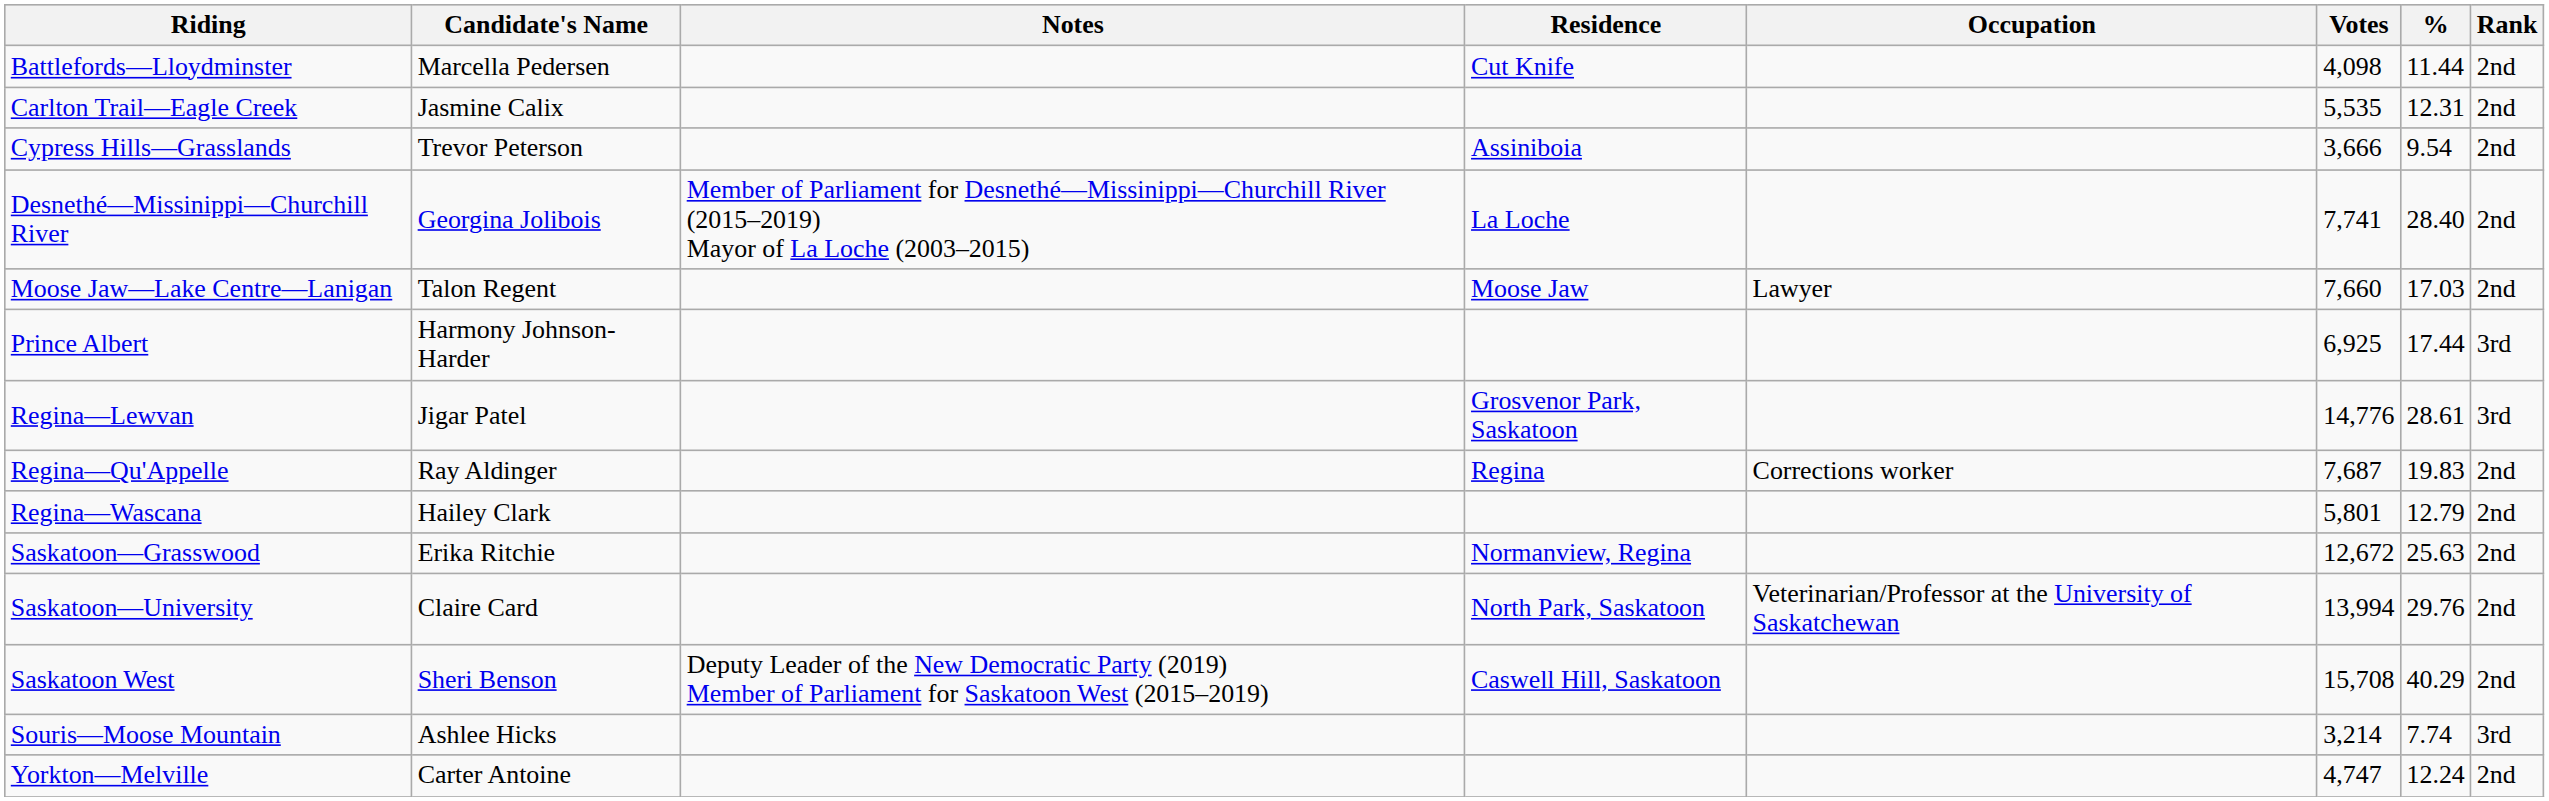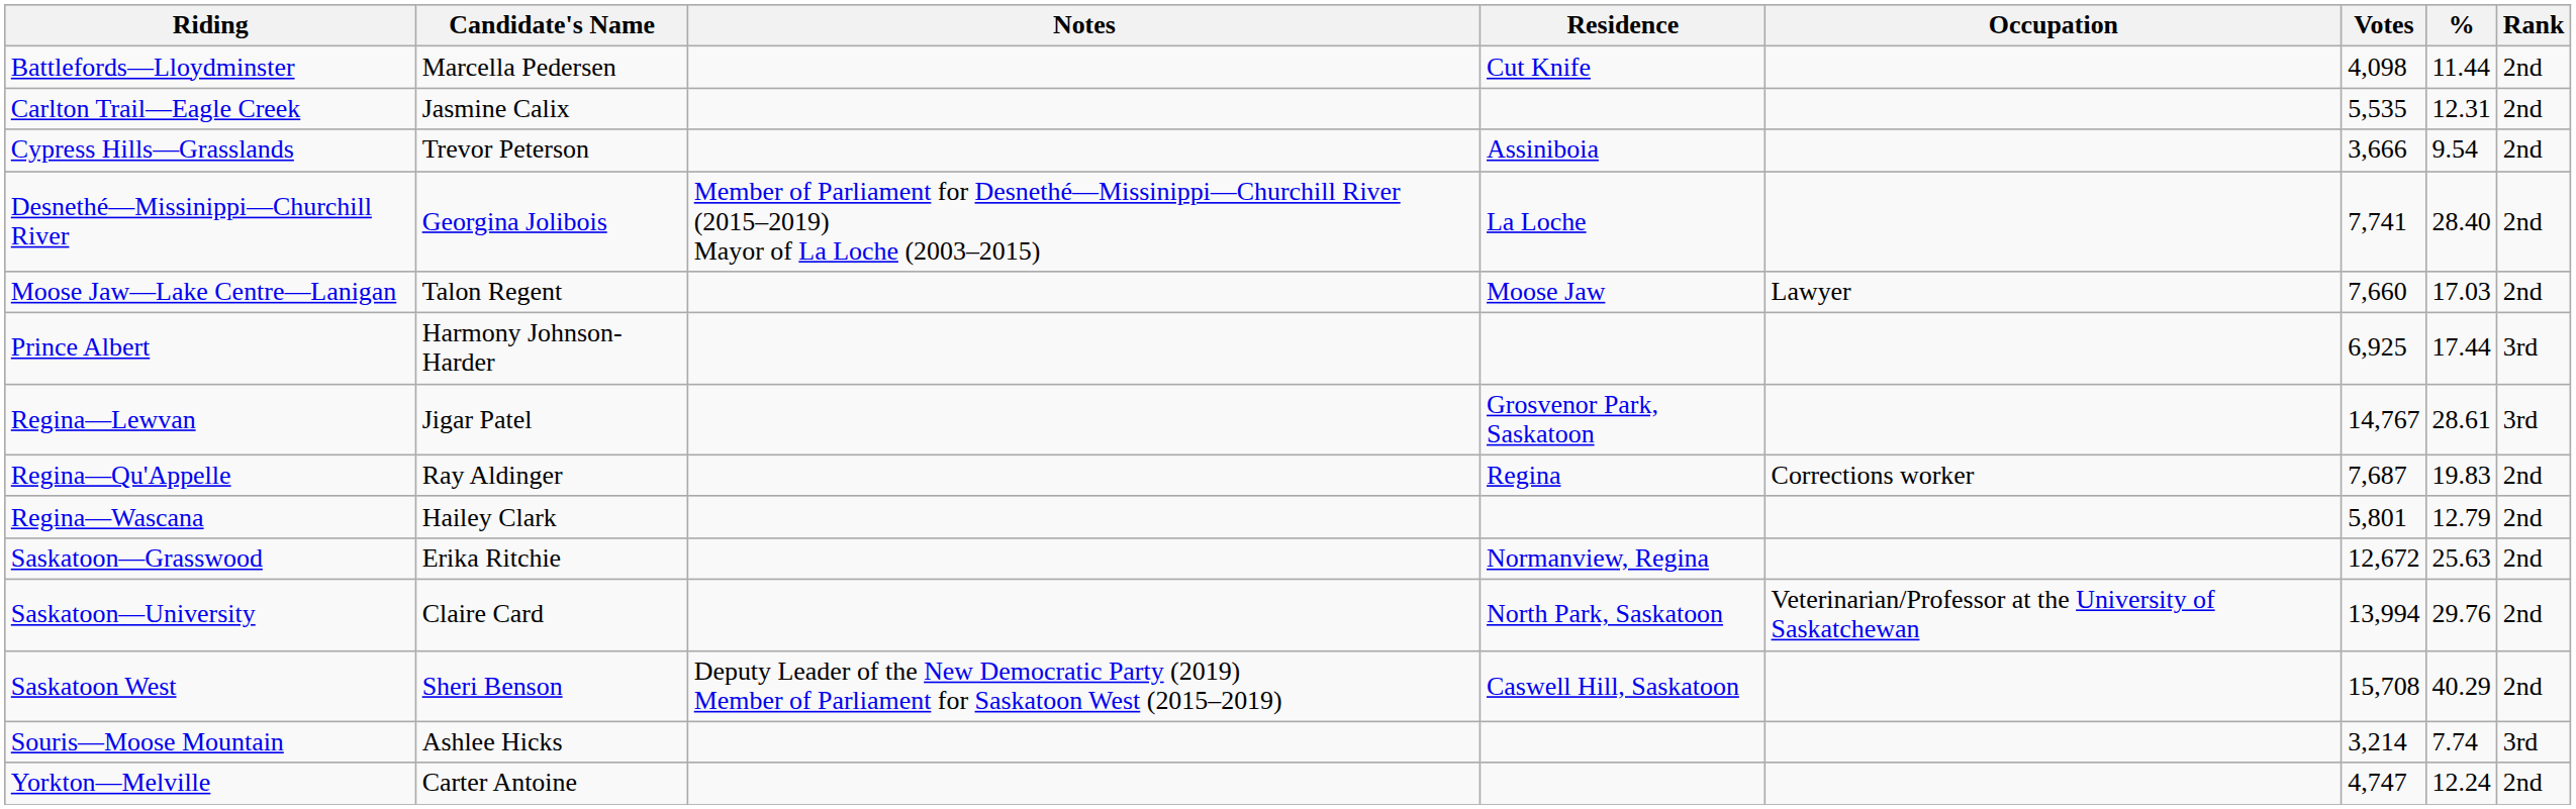 <table class="wikitable sortable">
 <tr>
 <th>Riding<br></th>
 <th>Candidate's Name</th>
 <th>Notes</th>
 <th>Residence</th>
 <th>Occupation</th>
 <th>Votes</th>
 <th>%</th>
 <th>Rank</th>
 </tr>
 <tr>
 <td><a href='#'>Battlefords—Lloydminster</a></td>
 <td>Marcella Pedersen</td>
 <td></td>
 <td><a href='#'>Cut Knife</a></td>
 <td></td>
 <td>4,098</td>
 <td>11.44</td>
 <td>2nd</td>
 </tr>
 <tr>
 <td><a href='#'>Carlton Trail—Eagle Creek</a></td>
 <td>Jasmine Calix</td>
 <td></td>
 <td></td>
 <td></td>
 <td>5,535</td>
 <td>12.31</td>
 <td>2nd</td>
 </tr>
 <tr>
 <td><a href='#'>Cypress Hills—Grasslands</a></td>
 <td>Trevor Peterson</td>
 <td></td>
 <td><a href='#'>Assiniboia</a></td>
 <td></td>
 <td>3,666</td>
 <td>9.54</td>
 <td>2nd</td>
 </tr>
 <tr>
 <td><a href='#'>Desnethé—Missinippi—Churchill River</a></td>
 <td><a href='#'>Georgina Jolibois</a></td>
 <td><a href='#'>Member of Parliament</a> for <a href='#'>Desnethé—Missinippi—Churchill River</a> (2015–2019) <br> Mayor of <a href='#'>La Loche</a> (2003–2015)</td>
 <td><a href='#'>La Loche</a></td>
 <td></td>
 <td>7,741</td>
 <td>28.40</td>
 <td>2nd</td>
 </tr>
 <tr>
 <td><a href='#'>Moose Jaw—Lake Centre—Lanigan</a></td>
 <td>Talon Regent</td>
 <td></td>
 <td><a href='#'>Moose Jaw</a></td>
 <td>Lawyer</td>
 <td>7,660</td>
 <td>17.03</td>
 <td>2nd</td>
 </tr>
 <tr>
 <td><a href='#'>Prince Albert</a></td>
 <td>Harmony Johnson-Harder</td>
 <td></td>
 <td></td>
 <td></td>
 <td>6,925</td>
 <td>17.44</td>
 <td>3rd</td>
 </tr>
 <tr>
 <td><a href='#'>Regina—Lewvan</a></td>
 <td>Jigar Patel</td>
 <td></td>
 <td><a href='#'>Grosvenor Park, Saskatoon</a></td>
 <td></td>
-<td>14,776</td>
+<td>14,767</td>
 <td>28.61</td>
 <td>3rd</td>
 </tr>
 <tr>
 <td><a href='#'>Regina—Qu'Appelle</a></td>
 <td>Ray Aldinger</td>
 <td></td>
 <td><a href='#'>Regina</a></td>
 <td>Corrections worker</td>
 <td>7,687</td>
 <td>19.83</td>
 <td>2nd</td>
 </tr>
 <tr>
 <td><a href='#'>Regina—Wascana</a></td>
 <td>Hailey Clark</td>
 <td></td>
 <td></td>
 <td></td>
 <td>5,801</td>
 <td>12.79</td>
 <td>2nd</td>
 </tr>
 <tr>
 <td><a href='#'>Saskatoon—Grasswood</a></td>
 <td>Erika Ritchie</td>
 <td></td>
 <td><a href='#'>Normanview, Regina</a></td>
 <td></td>
 <td>12,672</td>
 <td>25.63</td>
 <td>2nd</td>
 </tr>
 <tr>
 <td><a href='#'>Saskatoon—University</a></td>
 <td>Claire Card</td>
 <td></td>
 <td><a href='#'>North Park, Saskatoon</a></td>
 <td>Veterinarian/Professor at the <a href='#'>University of Saskatchewan</a></td>
 <td>13,994</td>
 <td>29.76</td>
 <td>2nd</td>
 </tr>
 <tr>
 <td><a href='#'>Saskatoon West</a></td>
 <td><a href='#'>Sheri Benson</a></td>
 <td>Deputy Leader of the <a href='#'>New Democratic Party</a> (2019) <br> <a href='#'>Member of Parliament</a> for <a href='#'>Saskatoon West</a> (2015–2019)</td>
 <td><a href='#'>Caswell Hill, Saskatoon</a></td>
 <td></td>
 <td>15,708</td>
 <td>40.29</td>
 <td>2nd</td>
 </tr>
 <tr>
 <td><a href='#'>Souris—Moose Mountain</a></td>
 <td>Ashlee Hicks</td>
 <td></td>
 <td></td>
 <td></td>
 <td>3,214</td>
 <td>7.74</td>
 <td>3rd</td>
 </tr>
 <tr>
 <td><a href='#'>Yorkton—Melville</a></td>
 <td>Carter Antoine</td>
 <td></td>
 <td></td>
 <td></td>
 <td>4,747</td>
 <td>12.24</td>
 <td>2nd</td>
 </tr>
 </table>
